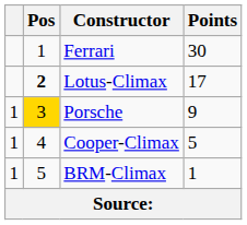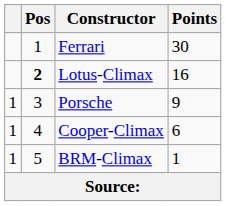 <table class="wikitable" style="font-size: 95%;">
 <tr>
 <th></th>
 <th>Pos</th>
 <th>Constructor</th>
 <th>Points</th>
 </tr>
 <tr>
 <td align="left"></td>
 <td align="center">1</td>
 <td> <a href='#'>Ferrari</a></td>
 <td align="left">30</td>
 </tr>
 <tr>
 <td align="left"></td>
 <td align="center"><strong>2</strong></td>
 <td> <a href='#'>Lotus</a>-<a href='#'>Climax</a></td>
-<td align="left">17</td>
+<td align="left">16</td>
 </tr>
 <tr>
 <td align="left"> 1</td>
-<td align="center" style="background: gold;">3</td>
+<td align="center">3</td>
 <td> <a href='#'>Porsche</a></td>
 <td align="left">9</td>
 </tr>
 <tr>
 <td align="left"> 1</td>
 <td align="center">4</td>
 <td> <a href='#'>Cooper</a>-<a href='#'>Climax</a></td>
-<td align="left">5</td>
+<td align="left">6</td>
 </tr>
 <tr>
 <td align="left"> 1</td>
 <td align="center">5</td>
 <td> <a href='#'>BRM</a>-<a href='#'>Climax</a></td>
 <td align="left">1</td>
 </tr>
 <tr>
 <th colspan=4>Source: </th>
 </tr>
 </table>
